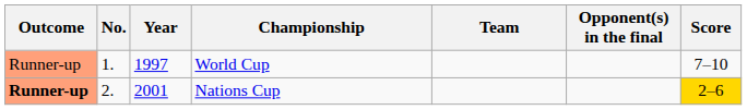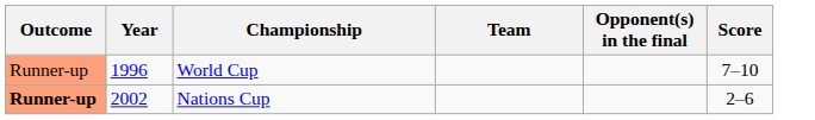 <table class="wikitable sortable">
 <tr>
 <th width="80">Outcome</th>
-<th width="20">No.</th>
 <th width="50">Year</th>
 <th style="width:220px;">Championship</th>
 <th style="width:120px;">Team</th>
 <th style="width:100px;">Opponent(s) in the final</th>
 <th style="width:50px;">Score</th>
 </tr>
 <tr>
 <td style="background:#ffa07a;">Runner-up</td>
-<td>1.</td>
-<td><a href='#'>1997</a></td>
+<td><a href='#'>1996</a></td>
 <td><a href='#'>World Cup</a></td>
 <td></td>
 <td></td>
 <td align="center">7–10</td>
 </tr>
 <tr>
 <td style="background:#ffa07a;"><strong>Runner-up</strong></td>
-<td>2.</td>
-<td><a href='#'>2001</a></td>
+<td><a href='#'>2002</a></td>
 <td><a href='#'>Nations Cup</a></td>
 <td></td>
 <td></td>
-<td align="center" style="background: gold;">2–6</td>
+<td align="center">2–6</td>
 </tr>
 </table>
